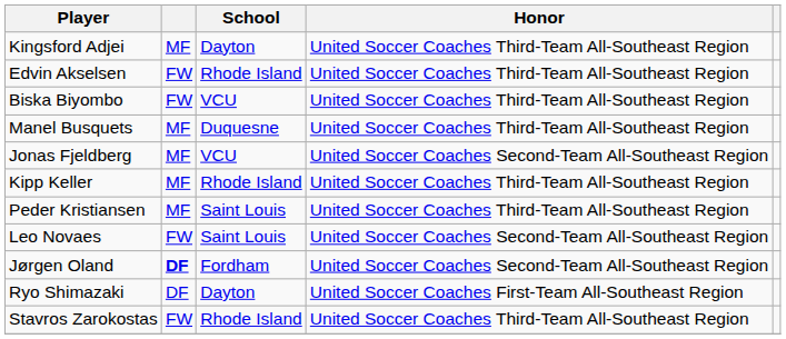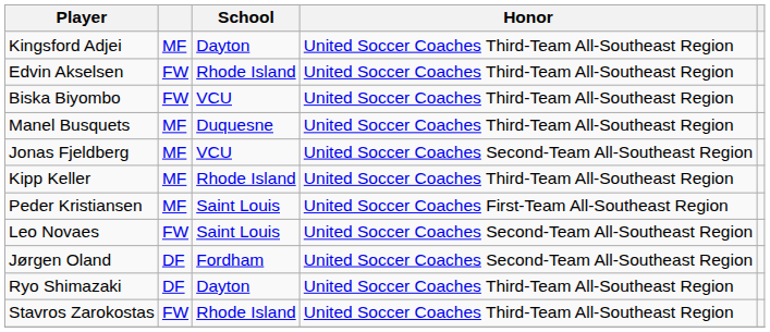 <table class="wikitable">
 <tr>
 <th>Player</th>
 <th></th>
 <th>School</th>
 <th>Honor</th>
 <th></th>
 </tr>
 <tr>
 <td>Kingsford Adjei</td>
 <td><a href='#'>MF</a></td>
 <td><a href='#'>Dayton</a></td>
 <td><a href='#'>United Soccer Coaches</a> Third-Team All-Southeast Region</td>
 <td></td>
 </tr>
 <tr>
 <td>Edvin Akselsen</td>
 <td><a href='#'>FW</a></td>
 <td><a href='#'>Rhode Island</a></td>
 <td><a href='#'>United Soccer Coaches</a> Third-Team All-Southeast Region</td>
 <td></td>
 </tr>
 <tr>
 <td>Biska Biyombo</td>
 <td><a href='#'>FW</a></td>
 <td><a href='#'>VCU</a></td>
 <td><a href='#'>United Soccer Coaches</a> Third-Team All-Southeast Region</td>
 <td></td>
 </tr>
 <tr>
 <td>Manel Busquets</td>
 <td><a href='#'>MF</a></td>
 <td><a href='#'>Duquesne</a></td>
 <td><a href='#'>United Soccer Coaches</a> Third-Team All-Southeast Region</td>
 <td></td>
 </tr>
 <tr>
 <td>Jonas Fjeldberg</td>
 <td><a href='#'>MF</a></td>
 <td><a href='#'>VCU</a></td>
 <td><a href='#'>United Soccer Coaches</a> Second-Team All-Southeast Region</td>
 <td></td>
 </tr>
 <tr>
 <td>Kipp Keller</td>
 <td><a href='#'>MF</a></td>
 <td><a href='#'>Rhode Island</a></td>
 <td><a href='#'>United Soccer Coaches</a> Third-Team All-Southeast Region</td>
 <td></td>
 </tr>
 <tr>
 <td>Peder Kristiansen</td>
 <td><a href='#'>MF</a></td>
 <td><a href='#'>Saint Louis</a></td>
-<td><a href='#'>United Soccer Coaches</a> Third-Team All-Southeast Region</td>
+<td><a href='#'>United Soccer Coaches</a> First-Team All-Southeast Region</td>
 <td></td>
 </tr>
 <tr>
 <td>Leo Novaes</td>
 <td><a href='#'>FW</a></td>
 <td><a href='#'>Saint Louis</a></td>
 <td><a href='#'>United Soccer Coaches</a> Second-Team All-Southeast Region</td>
 <td></td>
 </tr>
 <tr>
 <td>Jørgen Oland</td>
-<td><strong><a href='#'>DF</a></strong></td>
+<td><a href='#'>DF</a></td>
 <td><a href='#'>Fordham</a></td>
 <td><a href='#'>United Soccer Coaches</a> Second-Team All-Southeast Region</td>
 <td></td>
 </tr>
 <tr>
 <td>Ryo Shimazaki</td>
 <td><a href='#'>DF</a></td>
 <td><a href='#'>Dayton</a></td>
-<td><a href='#'>United Soccer Coaches</a> First-Team All-Southeast Region</td>
+<td><a href='#'>United Soccer Coaches</a> Third-Team All-Southeast Region</td>
 <td></td>
 </tr>
 <tr>
 <td>Stavros Zarokostas</td>
 <td><a href='#'>FW</a></td>
 <td><a href='#'>Rhode Island</a></td>
 <td><a href='#'>United Soccer Coaches</a> Third-Team All-Southeast Region</td>
 <td></td>
 </tr>
 <tr>
 </tr>
 </table>
